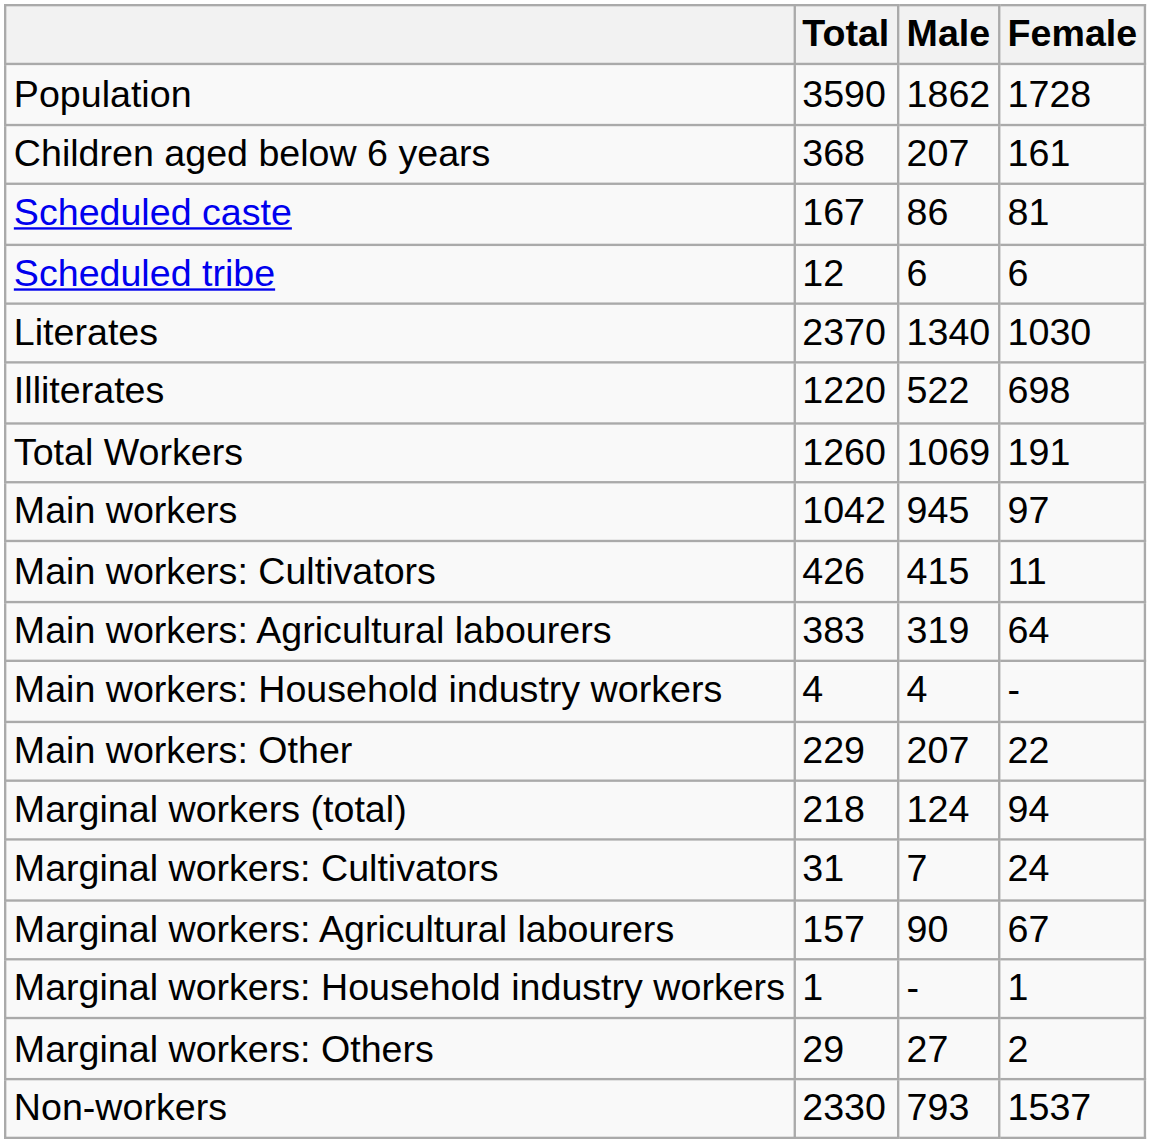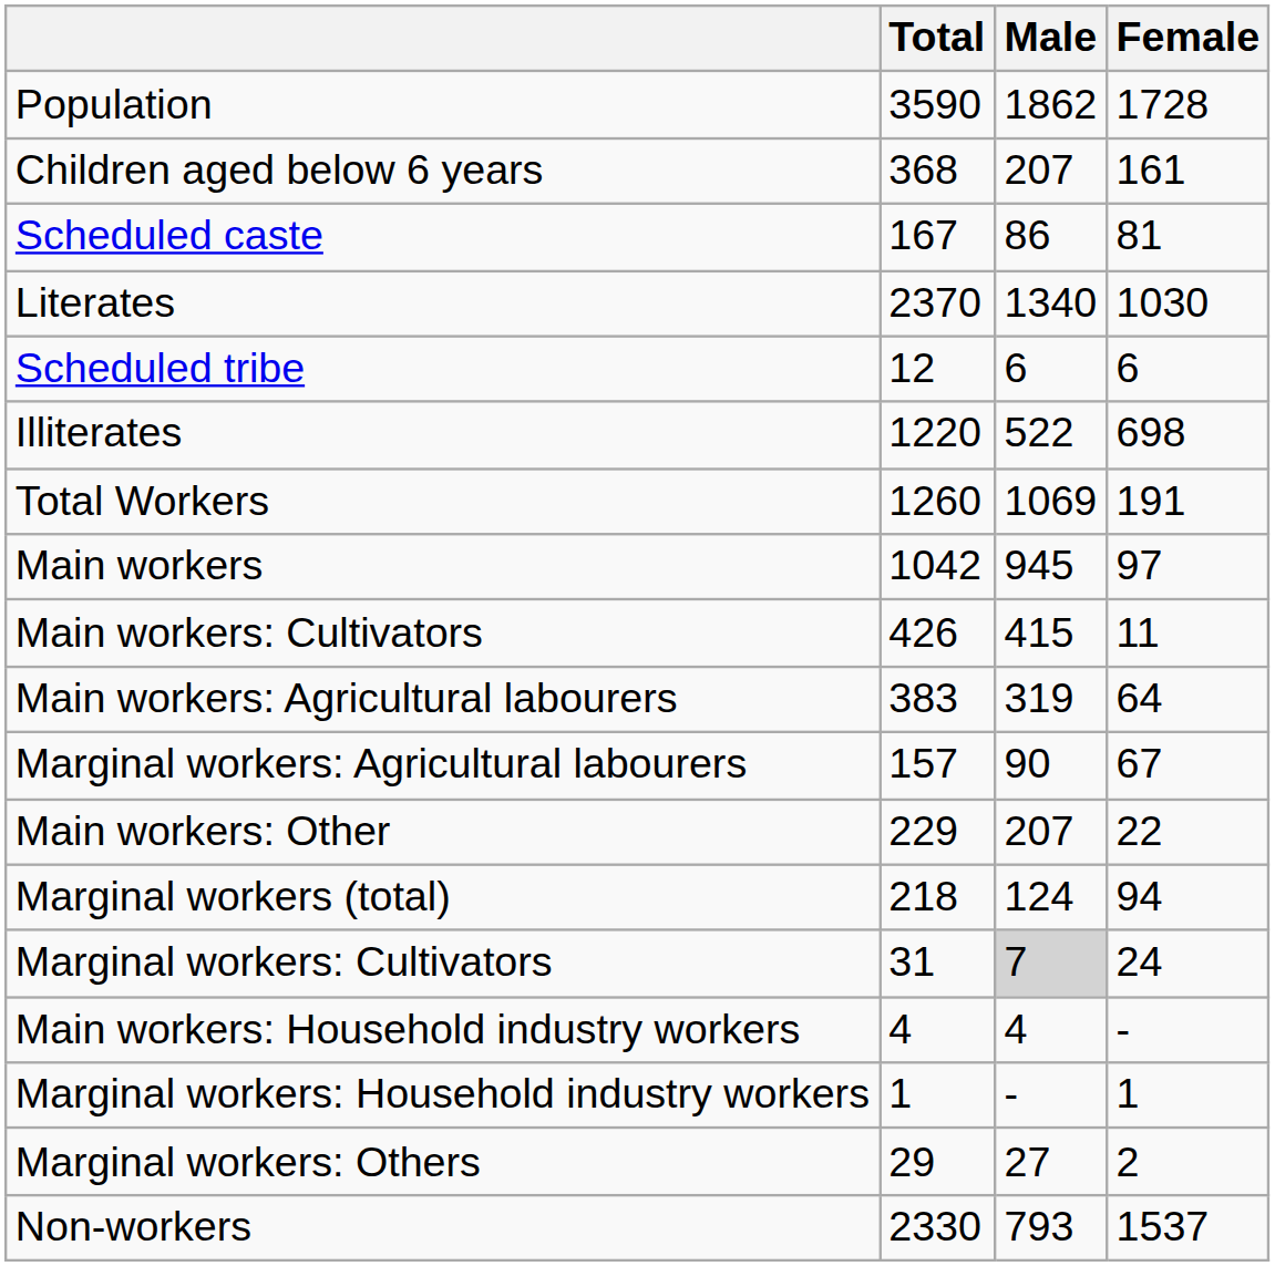 <table class="wikitable sortable">
 <tr>
 <th></th>
 <th>Total</th>
 <th>Male</th>
 <th>Female</th>
 </tr>
 <tr>
 <td>Population</td>
 <td>3590</td>
 <td>1862</td>
 <td>1728</td>
 </tr>
 <tr>
 <td>Children aged below 6 years</td>
 <td>368</td>
 <td>207</td>
 <td>161</td>
 </tr>
 <tr>
 <td><a href='#'>Scheduled caste</a></td>
 <td>167</td>
 <td>86</td>
 <td>81</td>
 </tr>
 <tr>
+<td>Literates</td>
+<td>2370</td>
+<td>1340</td>
+<td>1030</td>
+</tr>
+<tr>
 <td><a href='#'>Scheduled tribe</a></td>
 <td>12</td>
 <td>6</td>
 <td>6</td>
-</tr>
-<tr>
-<td>Literates</td>
-<td>2370</td>
-<td>1340</td>
-<td>1030</td>
 </tr>
 <tr>
 <td>Illiterates</td>
 <td>1220</td>
 <td>522</td>
 <td>698</td>
 </tr>
 <tr>
 <td>Total Workers</td>
 <td>1260</td>
 <td>1069</td>
 <td>191</td>
 </tr>
 <tr>
 <td>Main workers</td>
 <td>1042</td>
 <td>945</td>
 <td>97</td>
 </tr>
 <tr>
 <td>Main workers: Cultivators</td>
 <td>426</td>
 <td>415</td>
 <td>11</td>
 </tr>
 <tr>
 <td>Main workers: Agricultural labourers</td>
 <td>383</td>
 <td>319</td>
 <td>64</td>
 </tr>
 <tr>
-<td>Main workers: Household industry workers</td>
-<td>4</td>
-<td>4</td>
-<td>-</td>
+<td>Marginal workers: Agricultural labourers</td>
+<td>157</td>
+<td>90</td>
+<td>67</td>
 </tr>
 <tr>
 <td>Main workers: Other</td>
 <td>229</td>
 <td>207</td>
 <td>22</td>
 </tr>
 <tr>
 <td>Marginal workers (total)</td>
 <td>218</td>
 <td>124</td>
 <td>94</td>
 </tr>
 <tr>
 <td>Marginal workers: Cultivators</td>
 <td>31</td>
-<td>7</td>
+<td style="background: lightgrey;">7</td>
 <td>24</td>
 </tr>
 <tr>
-<td>Marginal workers: Agricultural labourers</td>
-<td>157</td>
-<td>90</td>
-<td>67</td>
+<td>Main workers: Household industry workers</td>
+<td>4</td>
+<td>4</td>
+<td>-</td>
 </tr>
 <tr>
 <td>Marginal workers: Household industry workers</td>
 <td>1</td>
 <td>-</td>
 <td>1</td>
 </tr>
 <tr>
 <td>Marginal workers: Others</td>
 <td>29</td>
 <td>27</td>
 <td>2</td>
 </tr>
 <tr>
 <td>Non-workers</td>
 <td>2330</td>
 <td>793</td>
 <td>1537</td>
 </tr>
 </table>
